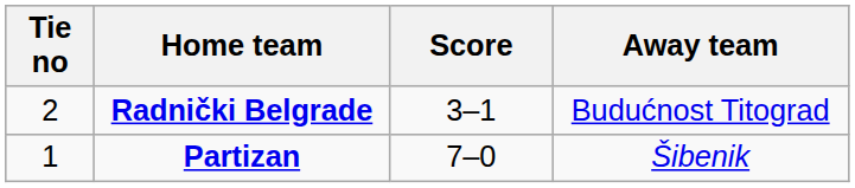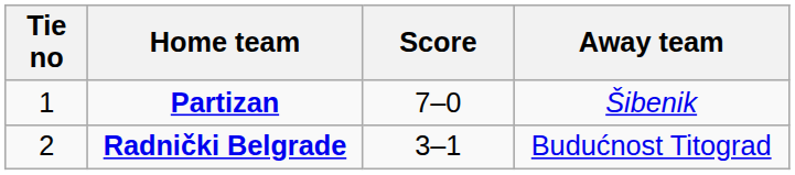 <table class="wikitable" style="text-align: center">
 <tr>
 <th width=40>Tie no</th>
 <th width=150>Home team</th>
 <th width=80>Score</th>
 <th width=150>Away team</th>
 </tr>
 <tr>
+<td>1</td>
+<td><strong><a href='#'>Partizan</a></strong></td>
+<td>7–0</td>
+<td><em><a href='#'>Šibenik</a></em></td>
+</tr>
+<tr>
 <td>2</td>
 <td><strong><a href='#'>Radnički Belgrade</a></strong></td>
 <td>3–1</td>
 <td><a href='#'>Budućnost Titograd</a></td>
 </tr>
-<tr>
-<td>1</td>
-<td><strong><a href='#'>Partizan</a></strong></td>
-<td>7–0</td>
-<td><em><a href='#'>Šibenik</a></em></td>
-</tr>
 </table>
